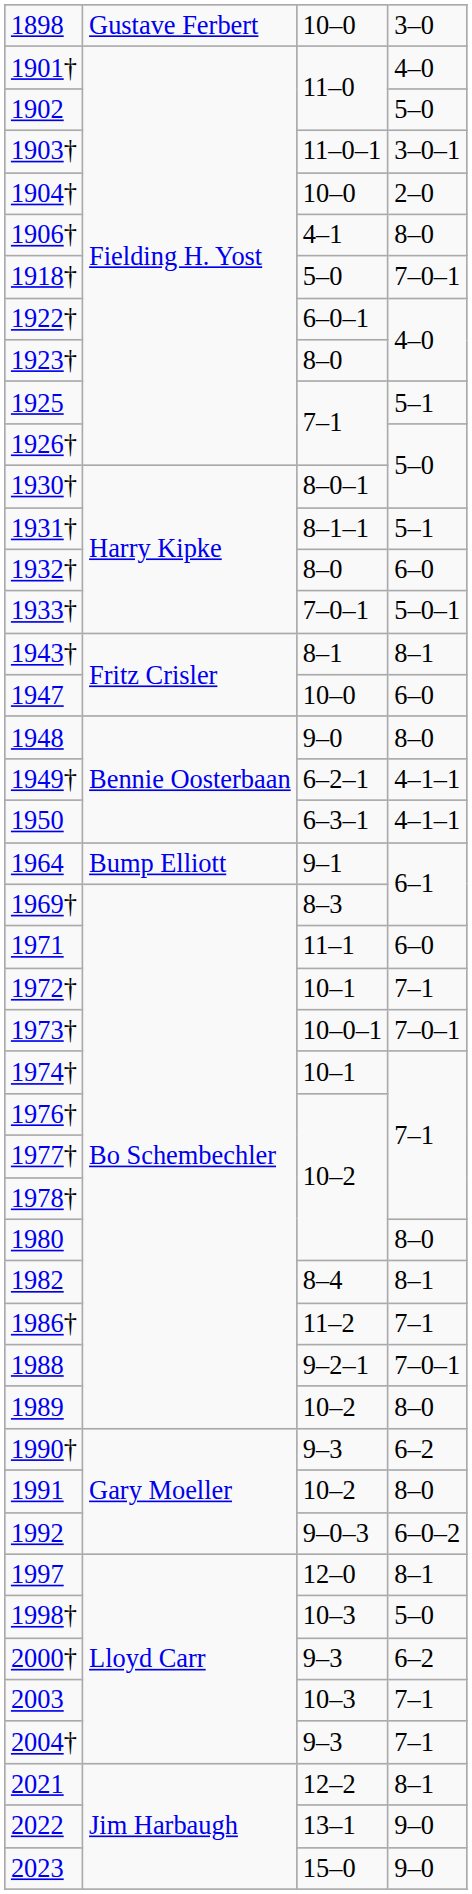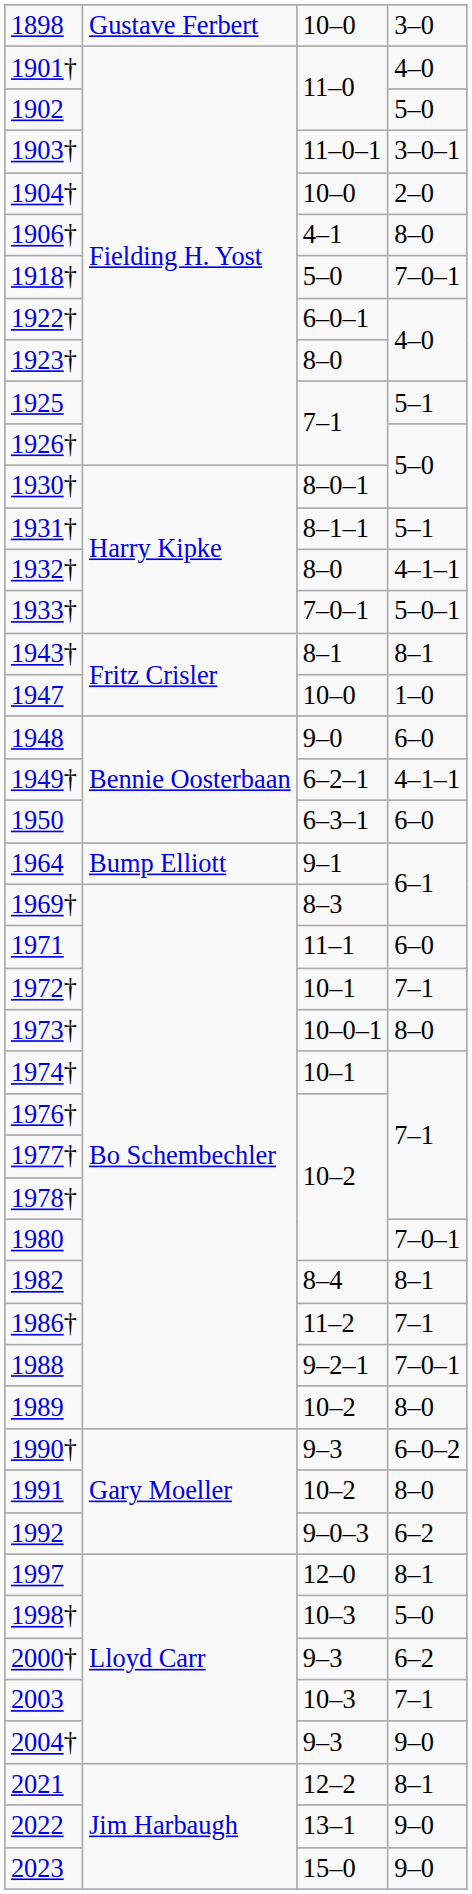 <table class="wikitable">
 <tr>
 <td><a href='#'>1898</a></td>
 <td><a href='#'>Gustave Ferbert</a></td>
 <td>10–0</td>
 <td>3–0</td>
 </tr>
 <tr>
 <td><a href='#'>1901</a>†</td>
 <td rowspan="10"><a href='#'>Fielding H. Yost</a></td>
 <td rowspan="2">11–0</td>
 <td>4–0</td>
 </tr>
 <tr>
 <td><a href='#'>1902</a></td>
 <td>5–0</td>
 </tr>
 <tr>
 <td><a href='#'>1903</a>†</td>
 <td>11–0–1</td>
 <td>3–0–1</td>
 </tr>
 <tr>
 <td><a href='#'>1904</a>†</td>
 <td>10–0</td>
 <td>2–0</td>
 </tr>
 <tr>
 <td><a href='#'>1906</a>†</td>
 <td>4–1</td>
 <td>8–0</td>
 </tr>
 <tr>
 <td><a href='#'>1918</a>†</td>
 <td>5–0</td>
 <td>7–0–1</td>
 </tr>
 <tr>
 <td><a href='#'>1922</a>†</td>
 <td>6–0–1</td>
 <td rowspan="2">4–0</td>
 </tr>
 <tr>
 <td><a href='#'>1923</a>†</td>
 <td>8–0</td>
 </tr>
 <tr>
 <td><a href='#'>1925</a></td>
 <td rowspan="2">7–1</td>
 <td>5–1</td>
 </tr>
 <tr>
 <td><a href='#'>1926</a>†</td>
 <td rowspan="2">5–0</td>
 </tr>
 <tr>
 <td><a href='#'>1930</a>†</td>
 <td rowspan="4"><a href='#'>Harry Kipke</a></td>
 <td>8–0–1</td>
 </tr>
 <tr>
 <td><a href='#'>1931</a>†</td>
 <td>8–1–1</td>
 <td>5–1</td>
 </tr>
 <tr>
 <td><a href='#'>1932</a>†</td>
 <td>8–0</td>
-<td>6–0</td>
+<td>4–1–1</td>
 </tr>
 <tr>
 <td><a href='#'>1933</a>†</td>
 <td>7–0–1</td>
 <td>5–0–1</td>
 </tr>
 <tr>
 <td><a href='#'>1943</a>†</td>
 <td rowspan="2"><a href='#'>Fritz Crisler</a></td>
 <td>8–1</td>
 <td>8–1</td>
 </tr>
 <tr>
 <td><a href='#'>1947</a></td>
 <td>10–0</td>
-<td>6–0</td>
+<td>1–0</td>
 </tr>
 <tr>
 <td><a href='#'>1948</a></td>
 <td rowspan="3"><a href='#'>Bennie Oosterbaan</a></td>
 <td>9–0</td>
-<td>8–0</td>
+<td>6–0</td>
 </tr>
 <tr>
 <td><a href='#'>1949</a>†</td>
 <td>6–2–1</td>
 <td>4–1–1</td>
 </tr>
 <tr>
 <td><a href='#'>1950</a></td>
 <td>6–3–1</td>
-<td>4–1–1</td>
+<td>6–0</td>
 </tr>
 <tr>
 <td><a href='#'>1964</a></td>
 <td><a href='#'>Bump Elliott</a></td>
 <td>9–1</td>
 <td rowspan="2">6–1</td>
 </tr>
 <tr>
 <td><a href='#'>1969</a>†</td>
 <td rowspan="13"><a href='#'>Bo Schembechler</a></td>
 <td>8–3</td>
 </tr>
 <tr>
 <td><a href='#'>1971</a></td>
 <td>11–1</td>
 <td>6–0</td>
 </tr>
 <tr>
 <td><a href='#'>1972</a>†</td>
 <td>10–1</td>
 <td>7–1</td>
 </tr>
 <tr>
 <td><a href='#'>1973</a>†</td>
 <td>10–0–1</td>
-<td>7–0–1</td>
+<td>8–0</td>
 </tr>
 <tr>
 <td><a href='#'>1974</a>†</td>
 <td>10–1</td>
 <td rowspan="4">7–1</td>
 </tr>
 <tr>
 <td><a href='#'>1976</a>†</td>
 <td rowspan="4">10–2</td>
 </tr>
 <tr>
 <td><a href='#'>1977</a>†</td>
 </tr>
 <tr>
 <td><a href='#'>1978</a>†</td>
 </tr>
 <tr>
 <td><a href='#'>1980</a></td>
-<td>8–0</td>
+<td>7–0–1</td>
 </tr>
 <tr>
 <td><a href='#'>1982</a></td>
 <td>8–4</td>
 <td>8–1</td>
 </tr>
 <tr>
 <td><a href='#'>1986</a>†</td>
 <td>11–2</td>
 <td>7–1</td>
 </tr>
 <tr>
 <td><a href='#'>1988</a></td>
 <td>9–2–1</td>
 <td>7–0–1</td>
 </tr>
 <tr>
 <td><a href='#'>1989</a></td>
 <td>10–2</td>
 <td>8–0</td>
 </tr>
 <tr>
 <td><a href='#'>1990</a>†</td>
 <td rowspan="3"><a href='#'>Gary Moeller</a></td>
 <td>9–3</td>
-<td>6–2</td>
+<td>6–0–2</td>
 </tr>
 <tr>
 <td><a href='#'>1991</a></td>
 <td>10–2</td>
 <td>8–0</td>
 </tr>
 <tr>
 <td><a href='#'>1992</a></td>
 <td>9–0–3</td>
-<td>6–0–2</td>
+<td>6–2</td>
 </tr>
 <tr>
 <td><a href='#'>1997</a></td>
 <td rowspan="5"><a href='#'>Lloyd Carr</a></td>
 <td>12–0</td>
 <td>8–1</td>
 </tr>
 <tr>
 <td><a href='#'>1998</a>†</td>
 <td>10–3</td>
 <td>5–0</td>
 </tr>
 <tr>
 <td><a href='#'>2000</a>†</td>
 <td>9–3</td>
 <td>6–2</td>
 </tr>
 <tr>
 <td><a href='#'>2003</a></td>
 <td>10–3</td>
 <td>7–1</td>
 </tr>
 <tr>
 <td><a href='#'>2004</a>†</td>
 <td>9–3</td>
-<td>7–1</td>
+<td>9–0</td>
 </tr>
 <tr>
 <td><a href='#'>2021</a></td>
 <td rowspan="3"><a href='#'>Jim Harbaugh</a></td>
 <td>12–2</td>
 <td>8–1</td>
 </tr>
 <tr>
 <td><a href='#'>2022</a></td>
 <td>13–1</td>
 <td>9–0</td>
 </tr>
 <tr>
 <td><a href='#'>2023</a></td>
 <td>15–0</td>
 <td>9–0</td>
 </tr>
 </table>
